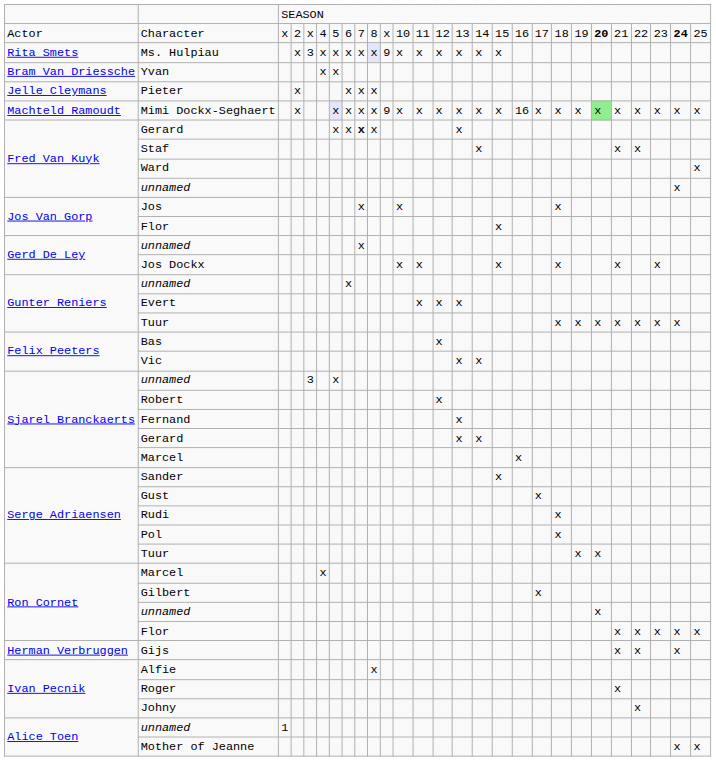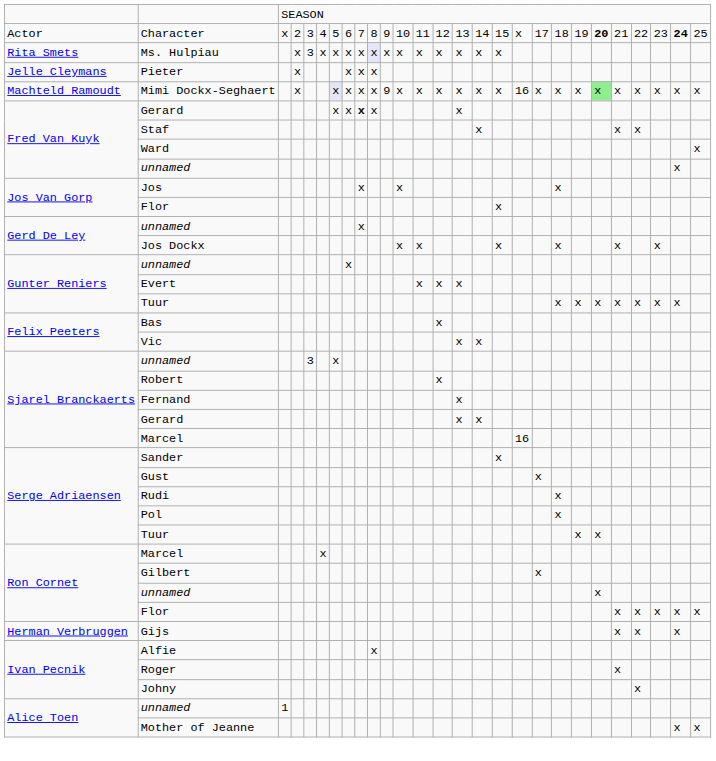 <table class="wikitable sortable">
 <tr>
 <td></td>
 <td></td>
 <td colspan=25>SEASON</td>
 </tr>
 <tr>
 <td>Actor</td>
 <td>Character</td>
 <td>x</td>
 <td>2</td>
-<td>x</td>
+<td>3</td>
 <td>4</td>
 <td>5</td>
 <td>6</td>
 <td>7</td>
 <td>8</td>
-<td>x</td>
+<td>9</td>
 <td>10</td>
 <td>11</td>
 <td>12</td>
 <td>13</td>
 <td>14</td>
 <td>15</td>
-<td>16</td>
+<td>x</td>
 <td>17</td>
 <td>18</td>
 <td>19</td>
 <td><strong>20</strong></td>
 <td>21</td>
 <td>22</td>
 <td>23</td>
 <td><strong>24</strong></td>
 <td>25</td>
 </tr>
 <tr>
 <td><a href='#'>Rita Smets</a></td>
 <td>Ms. Hulpiau</td>
 <td></td>
 <td>x</td>
 <td>3</td>
 <td>x</td>
 <td>x</td>
 <td>x</td>
 <td>x</td>
 <td style="background: lavender;">x</td>
-<td>9</td>
 <td>x</td>
 <td>x</td>
 <td>x</td>
 <td>x</td>
 <td>x</td>
 <td>x</td>
-<td></td>
-<td></td>
-<td></td>
-<td></td>
-<td></td>
-<td></td>
-<td></td>
-<td></td>
-<td></td>
-<td></td>
-</tr>
-<tr>
-<td><a href='#'>Bram Van Driessche</a></td>
-<td>Yvan</td>
-<td></td>
-<td></td>
-<td></td>
 <td>x</td>
-<td>x</td>
-<td></td>
-<td></td>
-<td></td>
-<td></td>
-<td></td>
-<td></td>
-<td></td>
-<td></td>
-<td></td>
-<td></td>
 <td></td>
 <td></td>
 <td></td>
 <td></td>
 <td></td>
 <td></td>
 <td></td>
 <td></td>
 <td></td>
 <td></td>
 </tr>
 <tr>
 <td><a href='#'>Jelle Cleymans</a></td>
 <td>Pieter</td>
 <td></td>
 <td>x</td>
 <td></td>
 <td></td>
 <td></td>
 <td>x</td>
 <td>x</td>
 <td>x</td>
 <td></td>
 <td></td>
 <td></td>
 <td></td>
 <td></td>
 <td></td>
 <td></td>
 <td></td>
 <td></td>
 <td></td>
 <td></td>
 <td></td>
 <td></td>
 <td></td>
 <td></td>
 <td></td>
 <td></td>
 </tr>
 <tr>
 <td><a href='#'>Machteld Ramoudt</a></td>
 <td>Mimi Dockx-Seghaert</td>
 <td></td>
 <td>x</td>
 <td></td>
 <td></td>
 <td style="background: lavender;">x</td>
 <td>x</td>
 <td>x</td>
 <td>x</td>
 <td>9</td>
 <td>x</td>
 <td>x</td>
 <td>x</td>
 <td>x</td>
 <td>x</td>
 <td>x</td>
 <td>16</td>
 <td>x</td>
 <td>x</td>
 <td>x</td>
 <td style="background: lightgreen;">x</td>
 <td>x</td>
 <td>x</td>
 <td>x</td>
 <td>x</td>
 <td>x</td>
 </tr>
 <tr>
 <td rowspan=4><a href='#'>Fred Van Kuyk</a></td>
 <td>Gerard</td>
 <td></td>
 <td></td>
 <td></td>
 <td></td>
 <td>x</td>
 <td>x</td>
 <td><strong>x</strong></td>
 <td>x</td>
 <td></td>
 <td></td>
 <td></td>
 <td></td>
 <td>x</td>
 <td></td>
 <td></td>
 <td></td>
 <td></td>
 <td></td>
 <td></td>
 <td></td>
 <td></td>
 <td></td>
 <td></td>
 <td></td>
 <td></td>
 </tr>
 <tr>
 <td>Staf</td>
 <td></td>
 <td></td>
 <td></td>
 <td></td>
 <td></td>
 <td></td>
 <td></td>
 <td></td>
 <td></td>
 <td></td>
 <td></td>
 <td></td>
 <td></td>
 <td>x</td>
 <td></td>
 <td></td>
 <td></td>
 <td></td>
 <td></td>
 <td></td>
 <td>x</td>
 <td>x</td>
 <td></td>
 <td></td>
 <td></td>
 </tr>
 <tr>
 <td>Ward</td>
 <td></td>
 <td></td>
 <td></td>
 <td></td>
 <td></td>
 <td></td>
 <td></td>
 <td></td>
 <td></td>
 <td></td>
 <td></td>
 <td></td>
 <td></td>
 <td></td>
 <td></td>
 <td></td>
 <td></td>
 <td></td>
 <td></td>
 <td></td>
 <td></td>
 <td></td>
 <td></td>
 <td></td>
 <td>x</td>
 </tr>
 <tr>
 <td><em>unnamed</em></td>
 <td></td>
 <td></td>
 <td></td>
 <td></td>
 <td></td>
 <td></td>
 <td></td>
 <td></td>
 <td></td>
 <td></td>
 <td></td>
 <td></td>
 <td></td>
 <td></td>
 <td></td>
 <td></td>
 <td></td>
 <td></td>
 <td></td>
 <td></td>
 <td></td>
 <td></td>
 <td></td>
 <td>x</td>
 <td></td>
 </tr>
 <tr>
 <td rowspan=2><a href='#'>Jos Van Gorp</a></td>
 <td>Jos</td>
 <td></td>
 <td></td>
 <td></td>
 <td></td>
 <td></td>
 <td></td>
 <td>x</td>
 <td></td>
 <td></td>
 <td>x</td>
 <td></td>
 <td></td>
 <td></td>
 <td></td>
 <td></td>
 <td></td>
 <td></td>
 <td>x</td>
 <td></td>
 <td></td>
 <td></td>
 <td></td>
 <td></td>
 <td></td>
 <td></td>
 </tr>
 <tr>
 <td>Flor</td>
 <td></td>
 <td></td>
 <td></td>
 <td></td>
 <td></td>
 <td></td>
 <td></td>
 <td></td>
 <td></td>
 <td></td>
 <td></td>
 <td></td>
 <td></td>
 <td></td>
 <td>x</td>
 <td></td>
 <td></td>
 <td></td>
 <td></td>
 <td></td>
 <td></td>
 <td></td>
 <td></td>
 <td></td>
 <td></td>
 </tr>
 <tr>
 <td rowspan = 2><a href='#'>Gerd De Ley</a></td>
 <td><em>unnamed</em></td>
 <td></td>
 <td></td>
 <td></td>
 <td></td>
 <td></td>
 <td></td>
 <td>x</td>
 <td></td>
 <td></td>
 <td></td>
 <td></td>
 <td></td>
 <td></td>
 <td></td>
 <td></td>
 <td></td>
 <td></td>
 <td></td>
 <td></td>
 <td></td>
 <td></td>
 <td></td>
 <td></td>
 <td></td>
 <td></td>
 </tr>
 <tr>
 <td>Jos Dockx</td>
 <td></td>
 <td></td>
 <td></td>
 <td></td>
 <td></td>
 <td></td>
 <td></td>
 <td></td>
 <td></td>
 <td>x</td>
 <td>x</td>
 <td></td>
 <td></td>
 <td></td>
 <td>x</td>
 <td></td>
 <td></td>
 <td>x</td>
 <td></td>
 <td></td>
 <td>x</td>
 <td></td>
 <td>x</td>
 <td></td>
 <td></td>
 </tr>
 <tr>
 <td rowspan=3><a href='#'>Gunter Reniers</a></td>
 <td><em>unnamed</em></td>
 <td></td>
 <td></td>
 <td></td>
 <td></td>
 <td></td>
 <td>x</td>
 <td></td>
 <td></td>
 <td></td>
 <td></td>
 <td></td>
 <td></td>
 <td></td>
 <td></td>
 <td></td>
 <td></td>
 <td></td>
 <td></td>
 <td></td>
 <td></td>
 <td></td>
 <td></td>
 <td></td>
 <td></td>
 <td></td>
 </tr>
 <tr>
 <td>Evert</td>
 <td></td>
 <td></td>
 <td></td>
 <td></td>
 <td></td>
 <td></td>
 <td></td>
 <td></td>
 <td></td>
 <td></td>
 <td>x</td>
 <td>x</td>
 <td>x</td>
 <td></td>
 <td></td>
 <td></td>
 <td></td>
 <td></td>
 <td></td>
 <td></td>
 <td></td>
 <td></td>
 <td></td>
 <td></td>
 <td></td>
 </tr>
 <tr>
 <td>Tuur</td>
 <td></td>
 <td></td>
 <td></td>
 <td></td>
 <td></td>
 <td></td>
 <td></td>
 <td></td>
 <td></td>
 <td></td>
 <td></td>
 <td></td>
 <td></td>
 <td></td>
 <td></td>
 <td></td>
 <td></td>
 <td>x</td>
 <td>x</td>
 <td>x</td>
 <td>x</td>
 <td>x</td>
 <td>x</td>
 <td>x</td>
 <td></td>
 </tr>
 <tr>
 <td rowspan=2><a href='#'>Felix Peeters</a></td>
 <td>Bas</td>
 <td></td>
 <td></td>
 <td></td>
 <td></td>
 <td></td>
 <td></td>
 <td></td>
 <td></td>
 <td></td>
 <td></td>
 <td></td>
 <td>x</td>
 <td></td>
 <td></td>
 <td></td>
 <td></td>
 <td></td>
 <td></td>
 <td></td>
 <td></td>
 <td></td>
 <td></td>
 <td></td>
 <td></td>
 <td></td>
 </tr>
 <tr>
 <td>Vic</td>
 <td></td>
 <td></td>
 <td></td>
 <td></td>
 <td></td>
 <td></td>
 <td></td>
 <td></td>
 <td></td>
 <td></td>
 <td></td>
 <td></td>
 <td>x</td>
 <td>x</td>
 <td></td>
 <td></td>
 <td></td>
 <td></td>
 <td></td>
 <td></td>
 <td></td>
 <td></td>
 <td></td>
 <td></td>
 <td></td>
 </tr>
 <tr>
 <td rowspan=5><a href='#'>Sjarel Branckaerts</a></td>
 <td><em>unnamed</em></td>
 <td></td>
 <td></td>
 <td>3</td>
 <td></td>
 <td>x</td>
 <td></td>
 <td></td>
 <td></td>
 <td></td>
 <td></td>
 <td></td>
 <td></td>
 <td></td>
 <td></td>
 <td></td>
 <td></td>
 <td></td>
 <td></td>
 <td></td>
 <td></td>
 <td></td>
 <td></td>
 <td></td>
 <td></td>
 <td></td>
 </tr>
 <tr>
 <td>Robert</td>
 <td></td>
 <td></td>
 <td></td>
 <td></td>
 <td></td>
 <td></td>
 <td></td>
 <td></td>
 <td></td>
 <td></td>
 <td></td>
 <td>x</td>
 <td></td>
 <td></td>
 <td></td>
 <td></td>
 <td></td>
 <td></td>
 <td></td>
 <td></td>
 <td></td>
 <td></td>
 <td></td>
 <td></td>
 <td></td>
 </tr>
 <tr>
 <td>Fernand</td>
 <td></td>
 <td></td>
 <td></td>
 <td></td>
 <td></td>
 <td></td>
 <td></td>
 <td></td>
 <td></td>
 <td></td>
 <td></td>
 <td></td>
 <td>x</td>
 <td></td>
 <td></td>
 <td></td>
 <td></td>
 <td></td>
 <td></td>
 <td></td>
 <td></td>
 <td></td>
 <td></td>
 <td></td>
 <td></td>
 </tr>
 <tr>
 <td>Gerard</td>
 <td></td>
 <td></td>
 <td></td>
 <td></td>
 <td></td>
 <td></td>
 <td></td>
 <td></td>
 <td></td>
 <td></td>
 <td></td>
 <td></td>
 <td>x</td>
 <td>x</td>
 <td></td>
 <td></td>
 <td></td>
 <td></td>
 <td></td>
 <td></td>
 <td></td>
 <td></td>
 <td></td>
 <td></td>
 <td></td>
 </tr>
 <tr>
 <td>Marcel</td>
 <td></td>
 <td></td>
 <td></td>
 <td></td>
 <td></td>
 <td></td>
 <td></td>
 <td></td>
 <td></td>
 <td></td>
 <td></td>
 <td></td>
 <td></td>
 <td></td>
 <td></td>
-<td>x</td>
+<td>16</td>
 <td></td>
 <td></td>
 <td></td>
 <td></td>
 <td></td>
 <td></td>
 <td></td>
 <td></td>
 <td></td>
 </tr>
 <tr>
 <td rowspan=5><a href='#'>Serge Adriaensen</a></td>
 <td>Sander</td>
 <td></td>
 <td></td>
 <td></td>
 <td></td>
 <td></td>
 <td></td>
 <td></td>
 <td></td>
 <td></td>
 <td></td>
 <td></td>
 <td></td>
 <td></td>
 <td></td>
 <td>x</td>
 <td></td>
 <td></td>
 <td></td>
 <td></td>
 <td></td>
 <td></td>
 <td></td>
 <td></td>
 <td></td>
 <td></td>
 </tr>
 <tr>
 <td>Gust</td>
 <td></td>
 <td></td>
 <td></td>
 <td></td>
 <td></td>
 <td></td>
 <td></td>
 <td></td>
 <td></td>
 <td></td>
 <td></td>
 <td></td>
 <td></td>
 <td></td>
 <td></td>
 <td></td>
 <td>x</td>
 <td></td>
 <td></td>
 <td></td>
 <td></td>
 <td></td>
 <td></td>
 <td></td>
 <td></td>
 </tr>
 <tr>
 <td>Rudi</td>
 <td></td>
 <td></td>
 <td></td>
 <td></td>
 <td></td>
 <td></td>
 <td></td>
 <td></td>
 <td></td>
 <td></td>
 <td></td>
 <td></td>
 <td></td>
 <td></td>
 <td></td>
 <td></td>
 <td></td>
 <td>x</td>
 <td></td>
 <td></td>
 <td></td>
 <td></td>
 <td></td>
 <td></td>
 <td></td>
 </tr>
 <tr>
 <td>Pol</td>
 <td></td>
 <td></td>
 <td></td>
 <td></td>
 <td></td>
 <td></td>
 <td></td>
 <td></td>
 <td></td>
 <td></td>
 <td></td>
 <td></td>
 <td></td>
 <td></td>
 <td></td>
 <td></td>
 <td></td>
 <td>x</td>
 <td></td>
 <td></td>
 <td></td>
 <td></td>
 <td></td>
 <td></td>
 <td></td>
 </tr>
 <tr>
 <td>Tuur</td>
 <td></td>
 <td></td>
 <td></td>
 <td></td>
 <td></td>
 <td></td>
 <td></td>
 <td></td>
 <td></td>
 <td></td>
 <td></td>
 <td></td>
 <td></td>
 <td></td>
 <td></td>
 <td></td>
 <td></td>
 <td></td>
 <td>x</td>
 <td>x</td>
 <td></td>
 <td></td>
 <td></td>
 <td></td>
 <td></td>
 </tr>
 <tr>
 <td rowspan=4><a href='#'>Ron Cornet</a></td>
 <td>Marcel</td>
 <td></td>
 <td></td>
 <td></td>
 <td>x</td>
 <td></td>
 <td></td>
 <td></td>
 <td></td>
 <td></td>
 <td></td>
 <td></td>
 <td></td>
 <td></td>
 <td></td>
 <td></td>
 <td></td>
 <td></td>
 <td></td>
 <td></td>
 <td></td>
 <td></td>
 <td></td>
 <td></td>
 <td></td>
 <td></td>
 </tr>
 <tr>
 <td>Gilbert</td>
 <td></td>
 <td></td>
 <td></td>
 <td></td>
 <td></td>
 <td></td>
 <td></td>
 <td></td>
 <td></td>
 <td></td>
 <td></td>
 <td></td>
 <td></td>
 <td></td>
 <td></td>
 <td></td>
 <td>x</td>
 <td></td>
 <td></td>
 <td></td>
 <td></td>
 <td></td>
 <td></td>
 <td></td>
 <td></td>
 </tr>
 <tr>
 <td><em>unnamed</em></td>
 <td></td>
 <td></td>
 <td></td>
 <td></td>
 <td></td>
 <td></td>
 <td></td>
 <td></td>
 <td></td>
 <td></td>
 <td></td>
 <td></td>
 <td></td>
 <td></td>
 <td></td>
 <td></td>
 <td></td>
 <td></td>
 <td></td>
 <td>x</td>
 <td></td>
 <td></td>
 <td></td>
 <td></td>
 <td></td>
 </tr>
 <tr>
 <td>Flor</td>
 <td></td>
 <td></td>
 <td></td>
 <td></td>
 <td></td>
 <td></td>
 <td></td>
 <td></td>
 <td></td>
 <td></td>
 <td></td>
 <td></td>
 <td></td>
 <td></td>
 <td></td>
 <td></td>
 <td></td>
 <td></td>
 <td></td>
 <td></td>
 <td>x</td>
 <td>x</td>
 <td>x</td>
 <td>x</td>
 <td>x</td>
 </tr>
 <tr>
 <td><a href='#'>Herman Verbruggen</a></td>
 <td>Gijs</td>
 <td></td>
 <td></td>
 <td></td>
 <td></td>
 <td></td>
 <td></td>
 <td></td>
 <td></td>
 <td></td>
 <td></td>
 <td></td>
 <td></td>
 <td></td>
 <td></td>
 <td></td>
 <td></td>
 <td></td>
 <td></td>
 <td></td>
 <td></td>
 <td>x</td>
 <td>x</td>
 <td></td>
 <td>x</td>
 <td></td>
 </tr>
 <tr>
 <td rowspan = 3><a href='#'>Ivan Pecnik</a></td>
 <td>Alfie</td>
 <td></td>
 <td></td>
 <td></td>
 <td></td>
 <td></td>
 <td></td>
 <td></td>
 <td>x</td>
 <td></td>
 <td></td>
 <td></td>
 <td></td>
 <td></td>
 <td></td>
 <td></td>
 <td></td>
 <td></td>
 <td></td>
 <td></td>
 <td></td>
 <td></td>
 <td></td>
 <td></td>
 <td></td>
 <td></td>
 </tr>
 <tr>
 <td>Roger</td>
 <td></td>
 <td></td>
 <td></td>
 <td></td>
 <td></td>
 <td></td>
 <td></td>
 <td></td>
 <td></td>
 <td></td>
 <td></td>
 <td></td>
 <td></td>
 <td></td>
 <td></td>
 <td></td>
 <td></td>
 <td></td>
 <td></td>
 <td></td>
 <td>x</td>
 <td></td>
 <td></td>
 <td></td>
 <td></td>
 </tr>
 <tr>
 <td>Johny</td>
 <td></td>
 <td></td>
 <td></td>
 <td></td>
 <td></td>
 <td></td>
 <td></td>
 <td></td>
 <td></td>
 <td></td>
 <td></td>
 <td></td>
 <td></td>
 <td></td>
 <td></td>
 <td></td>
 <td></td>
 <td></td>
 <td></td>
 <td></td>
 <td></td>
 <td>x</td>
 <td></td>
 <td></td>
 <td></td>
 </tr>
 <tr>
 <td rowspan = 2><a href='#'>Alice Toen</a></td>
 <td><em>unnamed</em></td>
 <td>1</td>
 <td></td>
 <td></td>
 <td></td>
 <td></td>
 <td></td>
 <td></td>
 <td></td>
 <td></td>
 <td></td>
 <td></td>
 <td></td>
 <td></td>
 <td></td>
 <td></td>
 <td></td>
 <td></td>
 <td></td>
 <td></td>
 <td></td>
 <td></td>
 <td></td>
 <td></td>
 <td></td>
 <td></td>
 </tr>
 <tr>
 <td>Mother of Jeanne</td>
 <td></td>
 <td></td>
 <td></td>
 <td></td>
 <td></td>
 <td></td>
 <td></td>
 <td></td>
 <td></td>
 <td></td>
 <td></td>
 <td></td>
 <td></td>
 <td></td>
 <td></td>
 <td></td>
 <td></td>
 <td></td>
 <td></td>
 <td></td>
 <td></td>
 <td></td>
 <td></td>
 <td>x</td>
 <td>x</td>
 </tr>
 </table>
